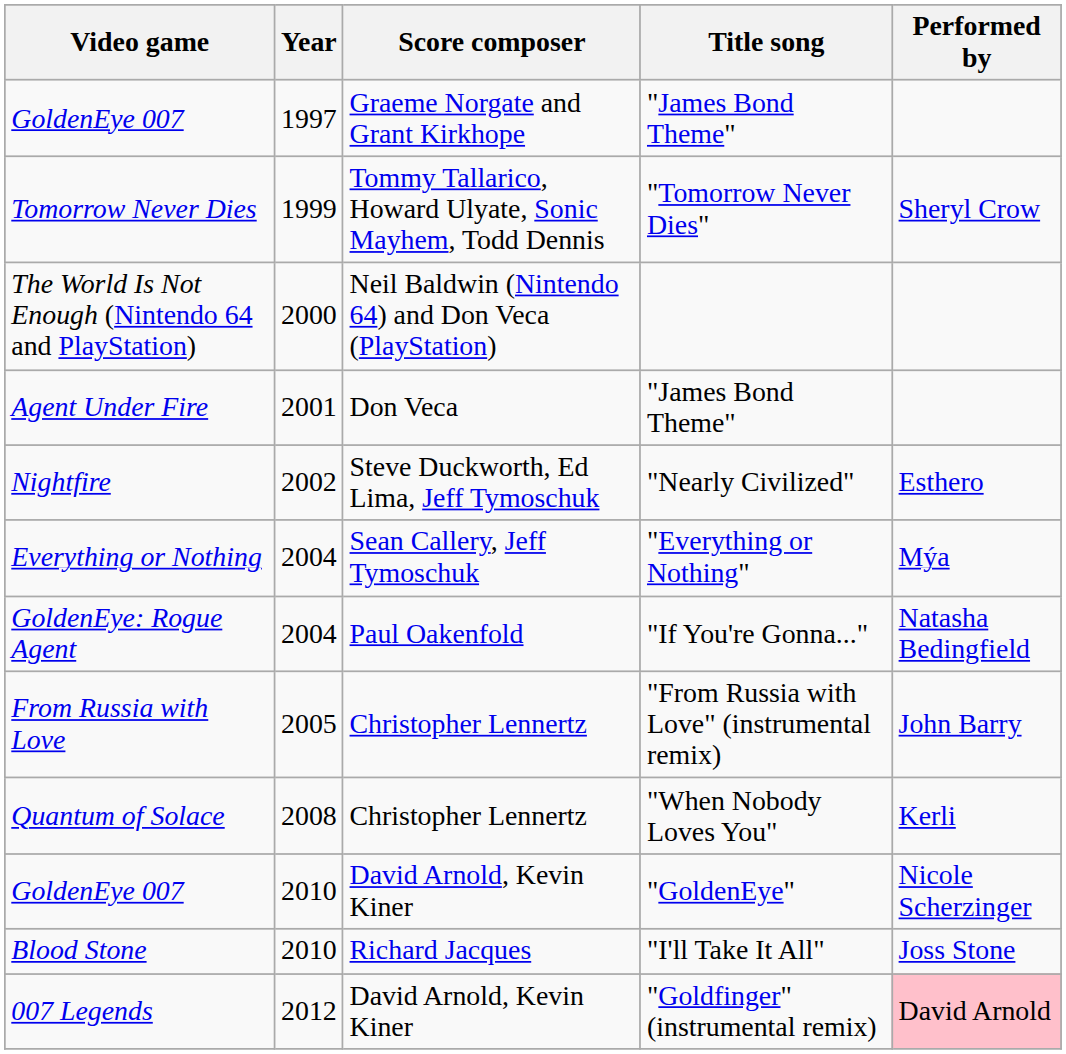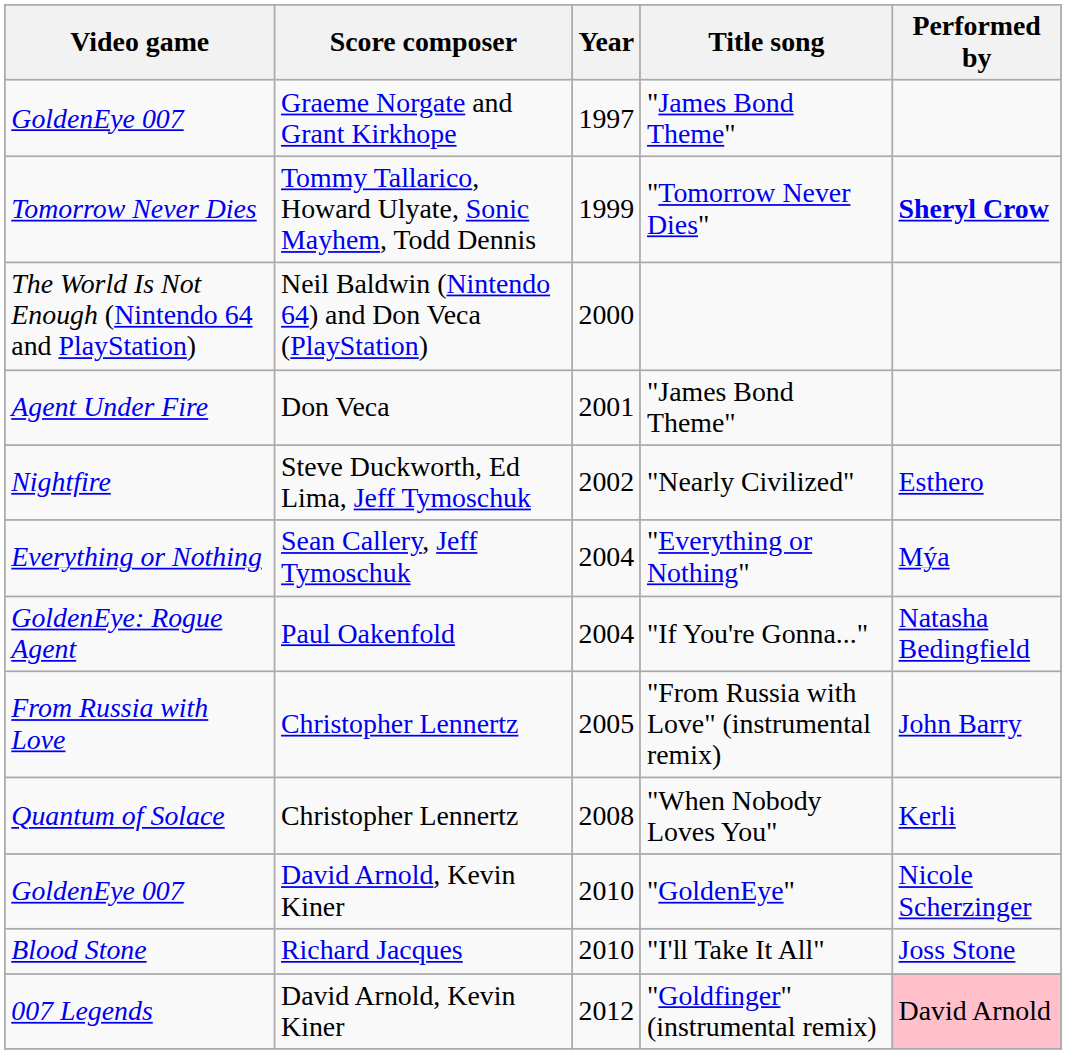 <table class="wikitable">
 <tr>
 <th>Video game</th>
+<th>Score composer</th>
 <th>Year</th>
-<th>Score composer</th>
 <th>Title song</th>
 <th>Performed by</th>
 </tr>
 <tr>
 <td><em><a href='#'>GoldenEye 007</a></em></td>
+<td><a href='#'>Graeme Norgate</a> and <a href='#'>Grant Kirkhope</a></td>
 <td>1997</td>
-<td><a href='#'>Graeme Norgate</a> and <a href='#'>Grant Kirkhope</a></td>
 <td>"<a href='#'>James Bond Theme</a>"</td>
 <td></td>
 </tr>
 <tr>
 <td><em><a href='#'>Tomorrow Never Dies</a></em></td>
+<td><a href='#'>Tommy Tallarico</a>, Howard Ulyate, <a href='#'>Sonic Mayhem</a>, Todd Dennis</td>
 <td>1999</td>
-<td><a href='#'>Tommy Tallarico</a>, Howard Ulyate, <a href='#'>Sonic Mayhem</a>, Todd Dennis</td>
 <td>"<a href='#'>Tomorrow Never Dies</a>"</td>
-<td><a href='#'>Sheryl Crow</a></td>
+<td><strong><a href='#'>Sheryl Crow</a></strong></td>
 </tr>
 <tr>
 <td><em>The World Is Not Enough</em> (<a href='#'>Nintendo 64</a> and <a href='#'>PlayStation</a>)</td>
+<td>Neil Baldwin (<a href='#'>Nintendo 64</a>) and Don Veca (<a href='#'>PlayStation</a>)</td>
 <td>2000</td>
-<td>Neil Baldwin (<a href='#'>Nintendo 64</a>) and Don Veca (<a href='#'>PlayStation</a>)</td>
 <td></td>
 <td></td>
 </tr>
 <tr>
 <td><em><a href='#'>Agent Under Fire</a></em></td>
+<td>Don Veca</td>
 <td>2001</td>
-<td>Don Veca</td>
 <td>"James Bond Theme"</td>
 <td></td>
 </tr>
 <tr>
 <td><em><a href='#'>Nightfire</a></em></td>
+<td>Steve Duckworth, Ed Lima, <a href='#'>Jeff Tymoschuk</a></td>
 <td>2002</td>
-<td>Steve Duckworth, Ed Lima, <a href='#'>Jeff Tymoschuk</a></td>
 <td>"Nearly Civilized"</td>
 <td><a href='#'>Esthero</a></td>
 </tr>
 <tr>
 <td><em><a href='#'>Everything or Nothing</a></em></td>
+<td><a href='#'>Sean Callery</a>, <a href='#'>Jeff Tymoschuk</a></td>
 <td>2004</td>
-<td><a href='#'>Sean Callery</a>, <a href='#'>Jeff Tymoschuk</a></td>
 <td>"<a href='#'>Everything or Nothing</a>"</td>
 <td><a href='#'>Mýa</a></td>
 </tr>
 <tr>
 <td><em><a href='#'>GoldenEye: Rogue Agent</a></em></td>
+<td><a href='#'>Paul Oakenfold</a></td>
 <td>2004</td>
-<td><a href='#'>Paul Oakenfold</a></td>
 <td>"If You're Gonna..."</td>
 <td><a href='#'>Natasha Bedingfield</a></td>
 </tr>
 <tr>
 <td><em><a href='#'>From Russia with Love</a></em></td>
+<td><a href='#'>Christopher Lennertz</a></td>
 <td>2005</td>
-<td><a href='#'>Christopher Lennertz</a></td>
 <td>"From Russia with Love" (instrumental remix)</td>
 <td><a href='#'>John Barry</a></td>
 </tr>
 <tr>
 <td><em><a href='#'>Quantum of Solace</a></em></td>
+<td>Christopher Lennertz</td>
 <td>2008</td>
-<td>Christopher Lennertz</td>
 <td>"When Nobody Loves You"</td>
 <td><a href='#'>Kerli</a></td>
 </tr>
 <tr>
 <td><em><a href='#'>GoldenEye 007</a></em></td>
+<td><a href='#'>David Arnold</a>, Kevin Kiner</td>
 <td>2010</td>
-<td><a href='#'>David Arnold</a>, Kevin Kiner</td>
 <td>"<a href='#'>GoldenEye</a>"</td>
 <td><a href='#'>Nicole Scherzinger</a></td>
 </tr>
 <tr>
 <td><em><a href='#'>Blood Stone</a></em></td>
+<td><a href='#'>Richard Jacques</a></td>
 <td>2010</td>
-<td><a href='#'>Richard Jacques</a></td>
 <td>"I'll Take It All"</td>
 <td><a href='#'>Joss Stone</a></td>
 </tr>
 <tr>
 <td><em><a href='#'>007 Legends</a></em></td>
+<td>David Arnold, Kevin Kiner</td>
 <td>2012</td>
-<td>David Arnold, Kevin Kiner</td>
 <td>"<a href='#'>Goldfinger</a>" (instrumental remix)</td>
 <td style="background: pink;">David Arnold</td>
 </tr>
 </table>
